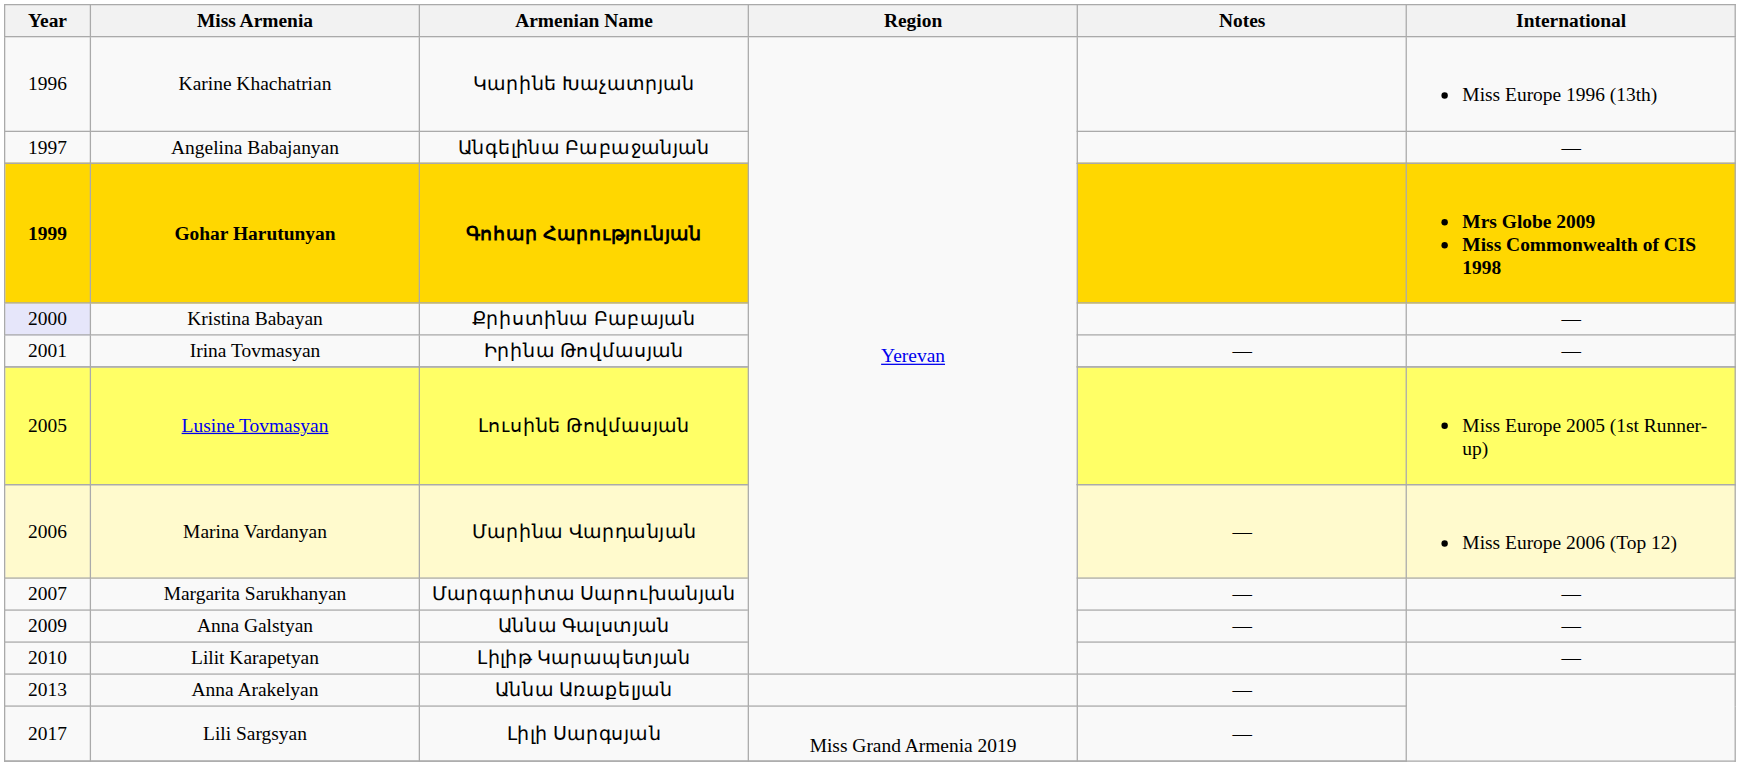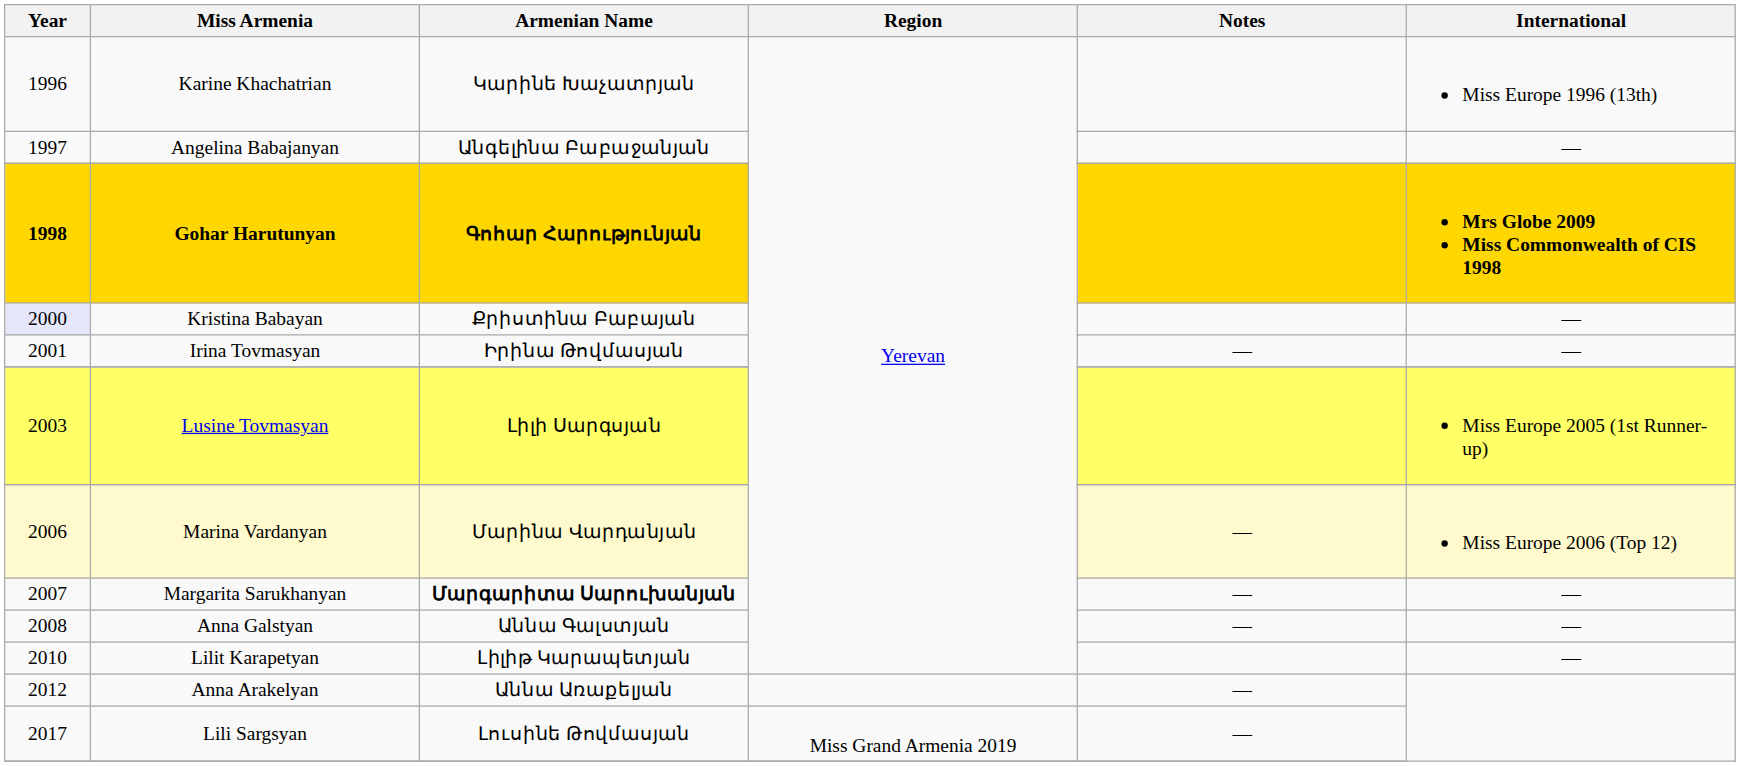 <table class="wikitable sortable" style="font-size: 95%; text-align:center">
 <tr>
 <th width="60">Year</th>
 <th width="250">Miss Armenia</th>
 <th width="250">Armenian Name</th>
 <th width="250">Region</th>
 <th width="250">Notes</th>
 <th width="250">International</th>
 </tr>
 <tr>
 <td>1996</td>
 <td>Karine Khachatrian</td>
 <td>Կարինե Խաչատրյան</td>
 <td rowspan="13"><a href='#'>Yerevan</a></td>
 <td></td>
 <td align="left"><br><ul><li>Miss Europe 1996 (13th)</li></ul></td>
 </tr>
 <tr>
 <td>1997</td>
 <td>Angelina Babajanyan</td>
 <td>Անգելինա Բաբաջանյան</td>
 <td></td>
 <td>—</td>
 </tr>
 <tr>
 </tr>
 <tr style="background-color:gold; font-weight: bold">
-<td>1999</td>
+<td>1998</td>
 <td>Gohar Harutunyan</td>
 <td>Գոհար Հարությունյան</td>
 <td></td>
 <td align="left"><br><ul><li>Mrs Globe 2009</li><li>Miss Commonwealth of CIS 1998</li></ul></td>
 </tr>
 <tr>
 <td style="background: lavender;">2000</td>
 <td>Kristina Babayan</td>
 <td>Քրիստինա Բաբայան</td>
 <td></td>
 <td>—</td>
 </tr>
 <tr>
 <td>2001</td>
 <td>Irina Tovmasyan</td>
 <td>Իրինա Թովմասյան</td>
 <td>—</td>
 <td>—</td>
 </tr>
 <tr>
 </tr>
 <tr style="background-color:#FFFF66;">
-<td>2005</td>
+<td>2003</td>
 <td><a href='#'>Lusine Tovmasyan</a></td>
-<td>Լուսինե Թովմասյան</td>
+<td>Լիլի Սարգսյան</td>
 <td></td>
 <td align="left"><br><ul><li>Miss Europe 2005 (1st Runner-up)</li></ul></td>
 </tr>
 <tr>
 </tr>
 <tr style="background-color:#FFFACD;">
 <td>2006</td>
 <td>Marina Vardanyan</td>
 <td>Մարինա Վարդանյան</td>
 <td>—</td>
 <td align="left"><br><ul><li>Miss Europe 2006 (Top 12)</li></ul></td>
 </tr>
 <tr>
 <td>2007</td>
 <td>Margarita Sarukhanyan</td>
-<td>Մարգարիտա Սարուխանյան</td>
+<td><strong>Մարգարիտա Սարուխանյան</strong></td>
 <td>—</td>
 <td>—</td>
 </tr>
 <tr>
-<td>2009</td>
+<td>2008</td>
 <td>Anna Galstyan</td>
 <td>Աննա Գալստյան</td>
 <td>—</td>
 <td>—</td>
 </tr>
 <tr>
 <td>2010</td>
 <td>Lilit Karapetyan</td>
 <td>Լիլիթ Կարապետյան</td>
 <td></td>
 <td>—</td>
 </tr>
 <tr>
-<td>2013</td>
+<td>2012</td>
 <td>Anna Arakelyan</td>
 <td>Աննա Առաքելյան</td>
 <td></td>
 <td>—</td>
 </tr>
 <tr>
 <td>2017</td>
 <td>Lili Sargsyan</td>
-<td>Լիլի Սարգսյան</td>
+<td>Լուսինե Թովմասյան</td>
 <td><br>Miss Grand Armenia 2019</td>
 <td>—</td>
 </tr>
 <tr>
 </tr>
 </table>
